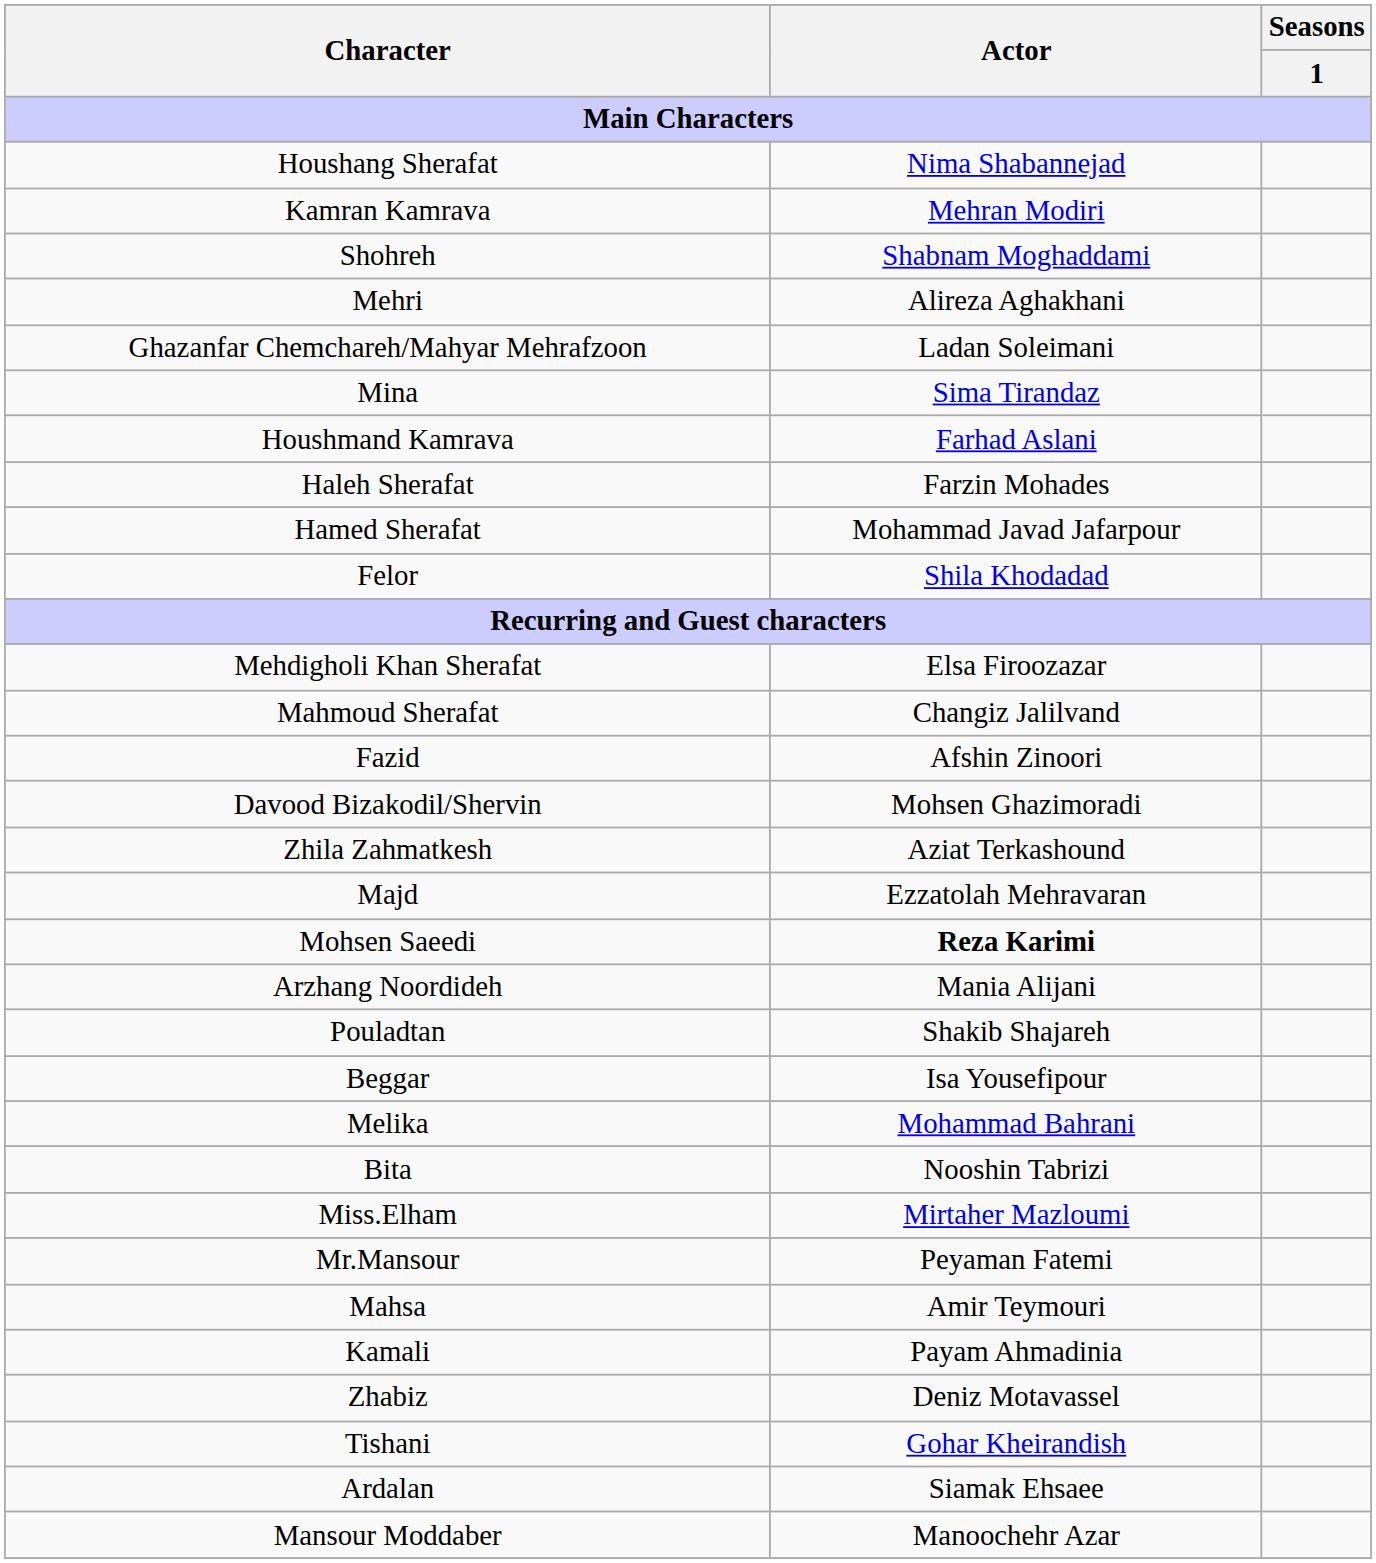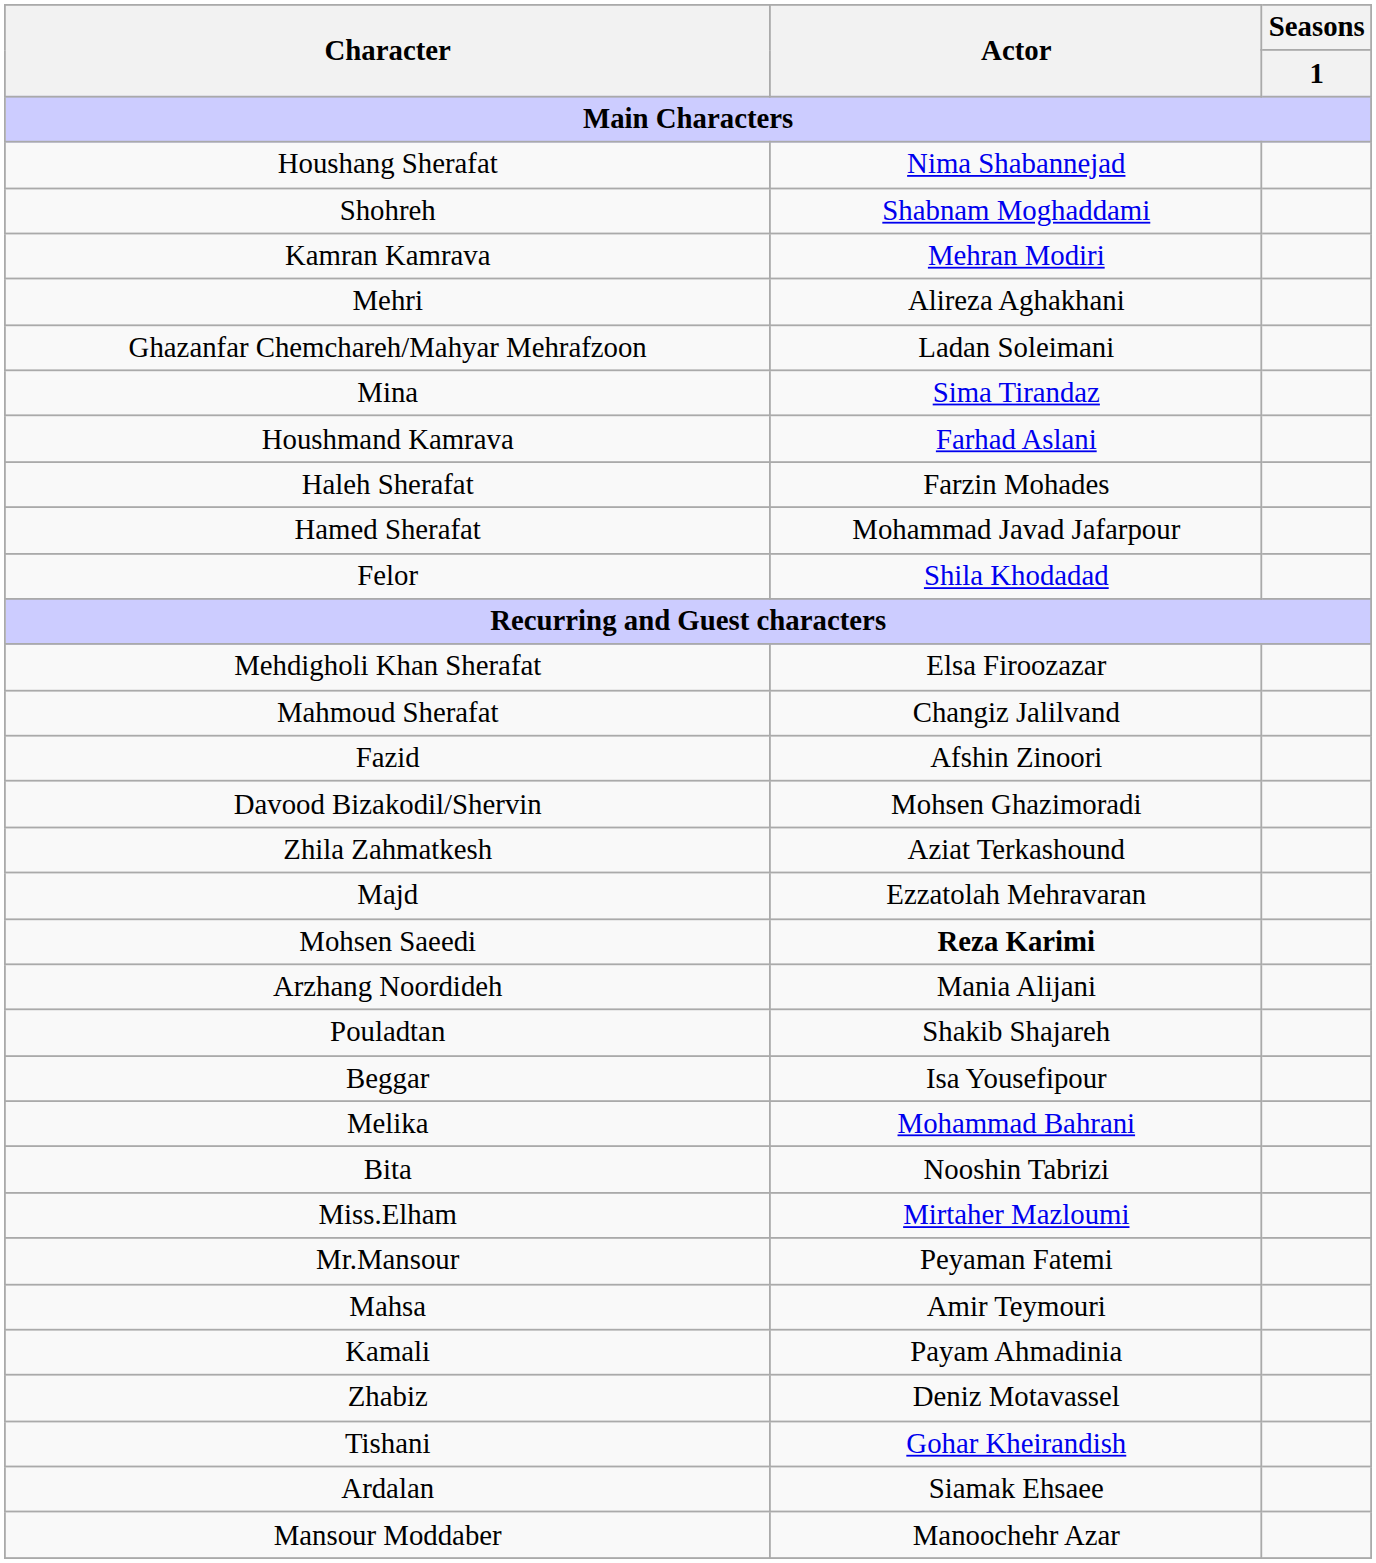 <table class="wikitable sortable plainrowheaders" style="text-align:center;">
 <tr>
 <th rowspan="2" scope="col">Character</th>
 <th rowspan="2" scope="col">Actor</th>
 <th scope="col">Seasons</th>
 </tr>
 <tr>
 <th scope="col" style="width:8%;">1</th>
 </tr>
 <tr>
 <th colspan="3" style="background:#ccf;">Main Characters</th>
 </tr>
 <tr>
 <td scope="row">Houshang Sherafat</td>
 <td><a href='#'>Nima Shabannejad</a></td>
 <td></td>
 </tr>
 <tr>
-<td scope="row">Kamran Kamrava</td>
-<td><a href='#'>Mehran Modiri</a></td>
+<td scope="row">Shohreh</td>
+<td><a href='#'>Shabnam Moghaddami</a></td>
 <td></td>
 </tr>
 <tr>
-<td scope="row">Shohreh</td>
-<td><a href='#'>Shabnam Moghaddami</a></td>
+<td scope="row">Kamran Kamrava</td>
+<td><a href='#'>Mehran Modiri</a></td>
 <td></td>
 </tr>
 <tr>
 <td scope="row">Mehri</td>
 <td>Alireza Aghakhani</td>
 <td></td>
 </tr>
 <tr>
 <td scope="row">Ghazanfar Chemchareh/Mahyar Mehrafzoon</td>
 <td>Ladan Soleimani</td>
 <td></td>
 </tr>
 <tr>
 <td scope="row">Mina</td>
 <td><a href='#'>Sima Tirandaz</a></td>
 <td></td>
 </tr>
 <tr>
 <td scope="row">Houshmand Kamrava</td>
 <td><a href='#'>Farhad Aslani</a></td>
 <td></td>
 </tr>
 <tr>
 <td scope="row">Haleh Sherafat</td>
 <td>Farzin Mohades</td>
 <td></td>
 </tr>
 <tr>
 <td scope="row">Hamed Sherafat</td>
 <td>Mohammad Javad Jafarpour</td>
 <td></td>
 </tr>
 <tr>
 <td scope="row">Felor</td>
 <td><a href='#'>Shila Khodadad</a></td>
 <td></td>
 </tr>
 <tr>
 <th colspan="3" style="background:#ccf;">Recurring and Guest characters</th>
 </tr>
 <tr>
 <td scope="row">Mehdigholi Khan Sherafat</td>
 <td>Elsa Firoozazar</td>
 <td></td>
 </tr>
 <tr>
 <td scope="row">Mahmoud Sherafat</td>
 <td>Changiz Jalilvand</td>
 <td></td>
 </tr>
 <tr>
 <td scope="row">Fazid</td>
 <td>Afshin Zinoori</td>
 <td></td>
 </tr>
 <tr>
 <td scope="row">Davood Bizakodil/Shervin</td>
 <td>Mohsen Ghazimoradi</td>
 <td></td>
 </tr>
 <tr>
 <td scope="row">Zhila Zahmatkesh</td>
 <td>Aziat Terkashound</td>
 <td></td>
 </tr>
 <tr>
 <td scope="row">Majd</td>
 <td>Ezzatolah Mehravaran</td>
 <td></td>
 </tr>
 <tr>
 <td scope="row">Mohsen Saeedi</td>
 <td><strong>Reza Karimi</strong></td>
 <td></td>
 </tr>
 <tr>
 <td scope="row">Arzhang Noordideh</td>
 <td>Mania Alijani</td>
 <td></td>
 </tr>
 <tr>
 <td scope="row">Pouladtan</td>
 <td>Shakib Shajareh</td>
 <td></td>
 </tr>
 <tr>
 <td scope="row">Beggar</td>
 <td>Isa Yousefipour</td>
 <td></td>
 </tr>
 <tr>
 <td scope="row">Melika</td>
 <td><a href='#'>Mohammad Bahrani</a></td>
 <td></td>
 </tr>
 <tr>
 <td scope="row">Bita</td>
 <td>Nooshin Tabrizi</td>
 <td></td>
 </tr>
 <tr>
 <td scope="row">Miss.Elham</td>
 <td><a href='#'>Mirtaher Mazloumi</a></td>
 <td></td>
 </tr>
 <tr>
 <td scope="row">Mr.Mansour</td>
 <td>Peyaman Fatemi</td>
 <td></td>
 </tr>
 <tr>
 <td scope="row">Mahsa</td>
 <td>Amir Teymouri</td>
 <td></td>
 </tr>
 <tr>
 <td scope="row">Kamali</td>
 <td>Payam Ahmadinia</td>
 <td></td>
 </tr>
 <tr>
 <td scope="row">Zhabiz</td>
 <td>Deniz Motavassel</td>
 <td></td>
 </tr>
 <tr>
 <td scope="row">Tishani</td>
 <td><a href='#'>Gohar Kheirandish</a></td>
 <td></td>
 </tr>
 <tr>
 <td scope="row">Ardalan</td>
 <td>Siamak Ehsaee</td>
 <td></td>
 </tr>
 <tr>
 <td scope="row">Mansour Moddaber</td>
 <td>Manoochehr Azar</td>
 <td></td>
 </tr>
 <tr>
 </tr>
 </table>
